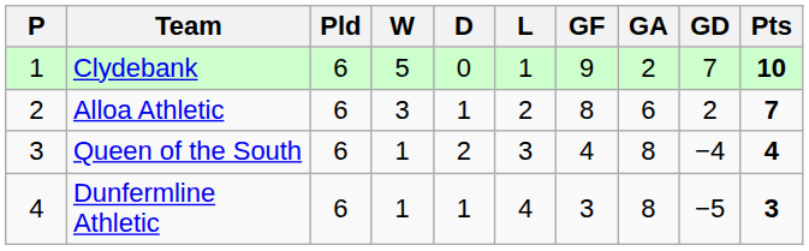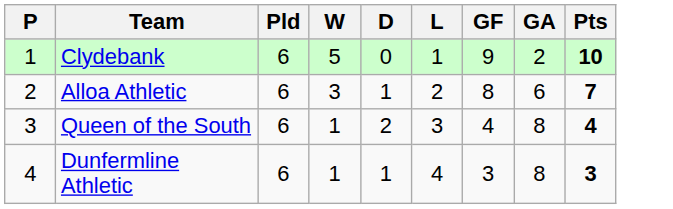 <table class="wikitable" style="text-align: center;">
 <tr>
 <th width=30>P</th>
 <th width=140>Team</th>
 <th width=30>Pld</th>
 <th width=30>W</th>
 <th width=30>D</th>
 <th width=30>L</th>
 <th width=30>GF</th>
 <th width=30>GA</th>
-<th width=30>GD</th>
 <th width=30>Pts</th>
 </tr>
 <tr style="background:#ccffcc;">
 <td>1</td>
 <td align=left><a href='#'>Clydebank</a></td>
 <td>6</td>
 <td>5</td>
 <td>0</td>
 <td>1</td>
 <td>9</td>
 <td>2</td>
-<td>7</td>
 <td><strong>10</strong></td>
 </tr>
 <tr>
 <td>2</td>
 <td align=left><a href='#'>Alloa Athletic</a></td>
 <td>6</td>
 <td>3</td>
 <td>1</td>
 <td>2</td>
 <td>8</td>
 <td>6</td>
-<td>2</td>
 <td><strong>7</strong></td>
 </tr>
 <tr>
 <td>3</td>
 <td align=left><a href='#'>Queen of the South</a></td>
 <td>6</td>
 <td>1</td>
 <td>2</td>
 <td>3</td>
 <td>4</td>
 <td>8</td>
-<td>−4</td>
 <td><strong>4</strong></td>
 </tr>
 <tr>
 <td>4</td>
 <td align=left><a href='#'>Dunfermline Athletic</a></td>
 <td>6</td>
 <td>1</td>
 <td>1</td>
 <td>4</td>
 <td>3</td>
 <td>8</td>
-<td>−5</td>
 <td><strong>3</strong></td>
 </tr>
 </table>
